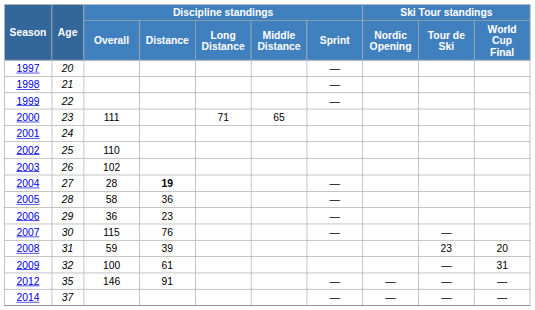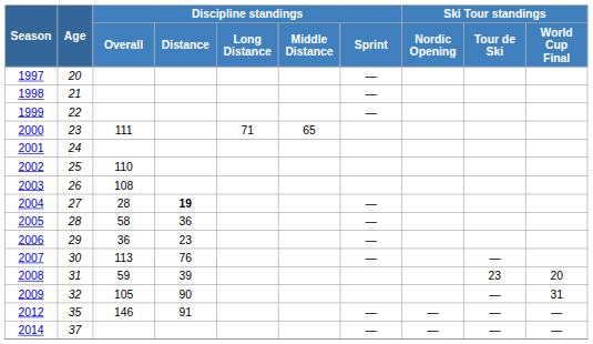 <table class="wikitable" style="font-size:95%; text-align:center; border:grey solid 1px; border-collapse:collapse; background:#ffffff;">
 <tr>
 <th style="background-color:#369; color:white; width:60px;" rowspan="2"> Season </th>
 <th style="background-color:#369; color:white; width:40px;" rowspan="2"> Age </th>
 <th style="background-color:#4180be; color:white;" colspan="5">Discipline standings</th>
 <th style="background-color:#4180be; color:white;" colspan="3">Ski Tour standings</th>
 </tr>
 <tr>
 <th style="background-color:#4180be; color:white; width:75px;">Overall</th>
 <th style="background-color:#4180be; color:white; width:75px;">Distance</th>
 <th style="background-color:#4180be; color:white; width:75px;">Long Distance</th>
 <th style="background-color:#4180be; color:white; width:75px;">Middle Distance</th>
 <th style="background-color:#4180be; color:white; width:75px;">Sprint</th>
 <th style="background-color:#4180be; color:white; width:75px;">Nordic<br>Opening</th>
 <th style="background-color:#4180be; color:white; width:75px;">Tour de<br>Ski</th>
 <th style="background-color:#4180be; color:white; width:75px;">World Cup<br>Final</th>
 </tr>
 <tr>
 <td><a href='#'>1997</a></td>
 <td><em>20</em></td>
 <td></td>
 <td></td>
 <td></td>
 <td></td>
 <td>—</td>
 <td></td>
 <td></td>
 <td></td>
 </tr>
 <tr>
 <td><a href='#'>1998</a></td>
 <td><em>21</em></td>
 <td></td>
 <td></td>
 <td></td>
 <td></td>
 <td>—</td>
 <td></td>
 <td></td>
 <td></td>
 </tr>
 <tr>
 <td><a href='#'>1999</a></td>
 <td><em>22</em></td>
 <td></td>
 <td></td>
 <td></td>
 <td></td>
 <td>—</td>
 <td></td>
 <td></td>
 <td></td>
 </tr>
 <tr>
 <td><a href='#'>2000</a></td>
 <td><em>23</em></td>
 <td>111</td>
 <td></td>
 <td>71</td>
 <td>65</td>
 <td></td>
 <td></td>
 <td></td>
 <td></td>
 </tr>
 <tr>
 <td><a href='#'>2001</a></td>
 <td><em>24</em></td>
 <td></td>
 <td></td>
 <td></td>
 <td></td>
 <td></td>
 <td></td>
 <td></td>
 <td></td>
 </tr>
 <tr>
 <td><a href='#'>2002</a></td>
 <td><em>25</em></td>
 <td>110</td>
 <td></td>
 <td></td>
 <td></td>
 <td></td>
 <td></td>
 <td></td>
 <td></td>
 </tr>
 <tr>
 <td><a href='#'>2003</a></td>
 <td><em>26</em></td>
-<td>102</td>
+<td>108</td>
 <td></td>
 <td></td>
 <td></td>
 <td></td>
 <td></td>
 <td></td>
 <td></td>
 </tr>
 <tr>
 <td><a href='#'>2004</a></td>
 <td><em>27</em></td>
 <td>28</td>
 <td><strong>19</strong></td>
 <td></td>
 <td></td>
 <td>—</td>
 <td></td>
 <td></td>
 <td></td>
 </tr>
 <tr>
 <td><a href='#'>2005</a></td>
 <td><em>28</em></td>
 <td>58</td>
 <td>36</td>
 <td></td>
 <td></td>
 <td>—</td>
 <td></td>
 <td></td>
 <td></td>
 </tr>
 <tr>
 <td><a href='#'>2006</a></td>
 <td><em>29</em></td>
 <td>36</td>
 <td>23</td>
 <td></td>
 <td></td>
 <td>—</td>
 <td></td>
 <td></td>
 <td></td>
 </tr>
 <tr>
 <td><a href='#'>2007</a></td>
 <td><em>30</em></td>
-<td>115</td>
+<td>113</td>
 <td>76</td>
 <td></td>
 <td></td>
 <td>—</td>
 <td></td>
 <td>—</td>
 <td></td>
 </tr>
 <tr>
 <td><a href='#'>2008</a></td>
 <td><em>31</em></td>
 <td>59</td>
 <td>39</td>
 <td></td>
 <td></td>
 <td></td>
 <td></td>
 <td>23</td>
 <td>20</td>
 </tr>
 <tr>
 <td><a href='#'>2009</a></td>
 <td><em>32</em></td>
-<td>100</td>
-<td>61</td>
+<td>105</td>
+<td>90</td>
 <td></td>
 <td></td>
 <td></td>
 <td></td>
 <td>—</td>
 <td>31</td>
 </tr>
 <tr>
 <td><a href='#'>2012</a></td>
 <td><em>35</em></td>
 <td>146</td>
 <td>91</td>
 <td></td>
 <td></td>
 <td>—</td>
 <td>—</td>
 <td>—</td>
 <td>—</td>
 </tr>
 <tr>
 <td><a href='#'>2014</a></td>
 <td><em>37</em></td>
 <td></td>
 <td></td>
 <td></td>
 <td></td>
 <td>—</td>
 <td>—</td>
 <td>—</td>
 <td>—</td>
 </tr>
 <tr>
 </tr>
 </table>
